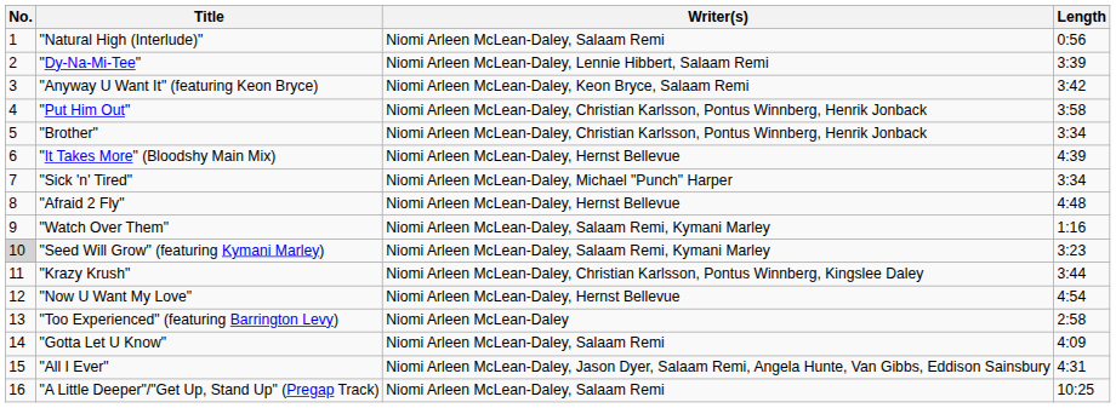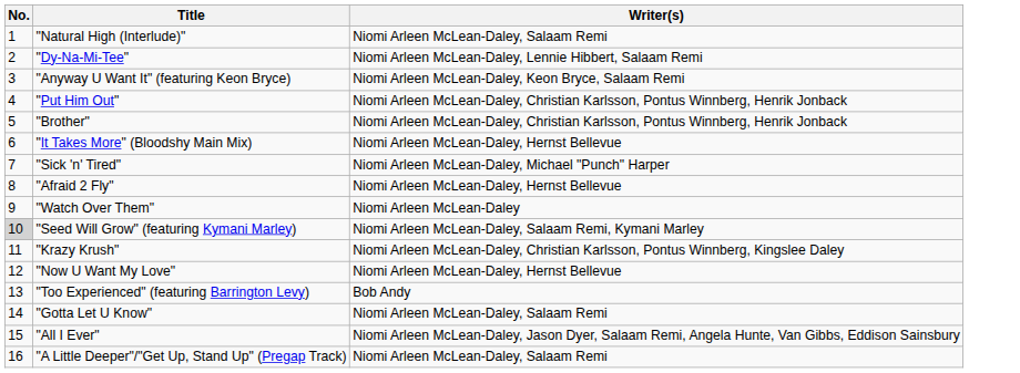 <table class="wikitable">
 <tr>
 <th><abbr>No.</abbr></th>
 <th>Title</th>
 <th>Writer(s)</th>
-<th>Length</th>
 </tr>
 <tr>
 <td>1</td>
 <td>"Natural High (Interlude)"</td>
 <td>Niomi Arleen McLean-Daley, Salaam Remi</td>
-<td>0:56</td>
 </tr>
 <tr>
 <td>2</td>
 <td>"<a href='#'>Dy-Na-Mi-Tee</a>"</td>
 <td>Niomi Arleen McLean-Daley, Lennie Hibbert, Salaam Remi</td>
-<td>3:39</td>
 </tr>
 <tr>
 <td>3</td>
 <td>"Anyway U Want It" (featuring Keon Bryce)</td>
 <td>Niomi Arleen McLean-Daley, Keon Bryce, Salaam Remi</td>
-<td>3:42</td>
 </tr>
 <tr>
 <td>4</td>
 <td>"<a href='#'>Put Him Out</a>"</td>
 <td>Niomi Arleen McLean-Daley, Christian Karlsson, Pontus Winnberg, Henrik Jonback</td>
-<td>3:58</td>
 </tr>
 <tr>
 <td>5</td>
 <td>"Brother"</td>
 <td>Niomi Arleen McLean-Daley, Christian Karlsson, Pontus Winnberg, Henrik Jonback</td>
-<td>3:34</td>
 </tr>
 <tr>
 <td>6</td>
 <td>"<a href='#'>It Takes More</a>" (Bloodshy Main Mix)</td>
 <td>Niomi Arleen McLean-Daley, Hernst Bellevue</td>
-<td>4:39</td>
 </tr>
 <tr>
 <td>7</td>
 <td>"Sick 'n' Tired"</td>
 <td>Niomi Arleen McLean-Daley, Michael "Punch" Harper</td>
-<td>3:34</td>
 </tr>
 <tr>
 <td>8</td>
 <td>"Afraid 2 Fly"</td>
 <td>Niomi Arleen McLean-Daley, Hernst Bellevue</td>
-<td>4:48</td>
 </tr>
 <tr>
 <td>9</td>
 <td>"Watch Over Them"</td>
-<td>Niomi Arleen McLean-Daley, Salaam Remi, Kymani Marley</td>
-<td>1:16</td>
+<td>Niomi Arleen McLean-Daley</td>
 </tr>
 <tr>
 <td style="background: lightgrey;">10</td>
 <td>"Seed Will Grow" (featuring <a href='#'>Kymani Marley</a>)</td>
 <td>Niomi Arleen McLean-Daley, Salaam Remi, Kymani Marley</td>
-<td>3:23</td>
 </tr>
 <tr>
 <td>11</td>
 <td>"Krazy Krush"</td>
 <td>Niomi Arleen McLean-Daley, Christian Karlsson, Pontus Winnberg, Kingslee Daley</td>
-<td>3:44</td>
 </tr>
 <tr>
 <td>12</td>
 <td>"Now U Want My Love"</td>
 <td>Niomi Arleen McLean-Daley, Hernst Bellevue</td>
-<td>4:54</td>
 </tr>
 <tr>
 <td>13</td>
 <td>"Too Experienced" (featuring <a href='#'>Barrington Levy</a>)</td>
-<td>Niomi Arleen McLean-Daley</td>
-<td>2:58</td>
+<td>Bob Andy</td>
 </tr>
 <tr>
 <td>14</td>
 <td>"Gotta Let U Know"</td>
 <td>Niomi Arleen McLean-Daley, Salaam Remi</td>
-<td>4:09</td>
 </tr>
 <tr>
 <td>15</td>
 <td>"All I Ever"</td>
 <td>Niomi Arleen McLean-Daley, Jason Dyer, Salaam Remi, Angela Hunte, Van Gibbs, Eddison Sainsbury</td>
-<td>4:31</td>
 </tr>
 <tr>
 <td>16</td>
 <td>"A Little Deeper"/"Get Up, Stand Up" (<a href='#'>Pregap</a> Track)</td>
 <td>Niomi Arleen McLean-Daley, Salaam Remi</td>
-<td>10:25</td>
 </tr>
 </table>
